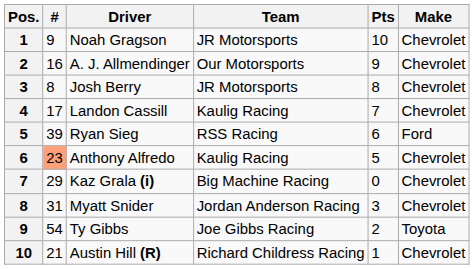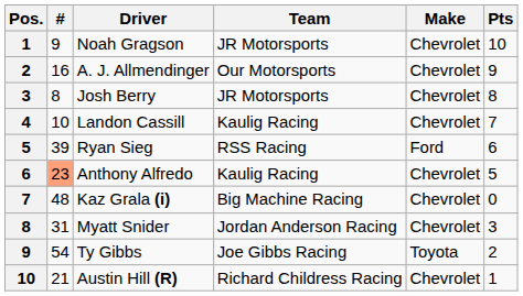 <table class="wikitable" style="font-size:95%">
 <tr>
 <th>Pos.</th>
 <th>#</th>
 <th>Driver</th>
 <th>Team</th>
+<th>Make</th>
 <th>Pts</th>
-<th>Make</th>
 </tr>
 <tr>
 <th>1</th>
 <td>9</td>
 <td>Noah Gragson</td>
 <td>JR Motorsports</td>
+<td>Chevrolet</td>
 <td>10</td>
-<td>Chevrolet</td>
 </tr>
 <tr>
 <th>2</th>
 <td>16</td>
 <td>A. J. Allmendinger</td>
 <td>Our Motorsports</td>
+<td>Chevrolet</td>
 <td>9</td>
-<td>Chevrolet</td>
 </tr>
 <tr>
 <th>3</th>
 <td>8</td>
 <td>Josh Berry</td>
 <td>JR Motorsports</td>
+<td>Chevrolet</td>
 <td>8</td>
-<td>Chevrolet</td>
 </tr>
 <tr>
 <th>4</th>
-<td>17</td>
+<td>10</td>
 <td>Landon Cassill</td>
 <td>Kaulig Racing</td>
+<td>Chevrolet</td>
 <td>7</td>
-<td>Chevrolet</td>
 </tr>
 <tr>
 <th>5</th>
 <td>39</td>
 <td>Ryan Sieg</td>
 <td>RSS Racing</td>
+<td>Ford</td>
 <td>6</td>
-<td>Ford</td>
 </tr>
 <tr>
 <th>6</th>
 <td style="background: lightsalmon;">23</td>
 <td>Anthony Alfredo</td>
 <td>Kaulig Racing</td>
+<td>Chevrolet</td>
 <td>5</td>
-<td>Chevrolet</td>
 </tr>
 <tr>
 <th>7</th>
-<td>29</td>
+<td>48</td>
 <td>Kaz Grala <strong>(i)</strong></td>
 <td>Big Machine Racing</td>
+<td>Chevrolet</td>
 <td>0</td>
-<td>Chevrolet</td>
 </tr>
 <tr>
 <th>8</th>
 <td>31</td>
 <td>Myatt Snider</td>
 <td>Jordan Anderson Racing</td>
+<td>Chevrolet</td>
 <td>3</td>
-<td>Chevrolet</td>
 </tr>
 <tr>
 <th>9</th>
 <td>54</td>
 <td>Ty Gibbs</td>
 <td>Joe Gibbs Racing</td>
+<td>Toyota</td>
 <td>2</td>
-<td>Toyota</td>
 </tr>
 <tr>
 <th>10</th>
 <td>21</td>
 <td>Austin Hill <strong>(R)</strong></td>
 <td>Richard Childress Racing</td>
+<td>Chevrolet</td>
 <td>1</td>
-<td>Chevrolet</td>
 </tr>
 </table>
